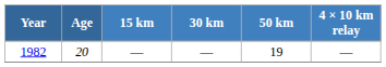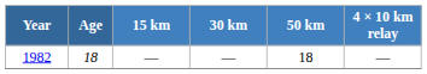 <table class="wikitable" style="font-size:95%; text-align:center; border:grey solid 1px; border-collapse:collapse; background:#ffffff;">
 <tr>
 <th style="background-color:#369; color:white; width:60px;"> Year </th>
 <th style="background-color:#369; color:white; width:40px;"> Age </th>
 <th style="background-color:#4180be; color:white; width:75px;"> 15 km </th>
 <th style="background-color:#4180be; color:white; width:75px;"> 30 km </th>
 <th style="background-color:#4180be; color:white; width:75px;"> 50 km </th>
 <th style="background-color:#4180be; color:white; width:75px;"> 4 × 10 km <br> relay </th>
 </tr>
 <tr ->
 <td><a href='#'>1982</a></td>
-<td><em>20</em></td>
+<td><em>18</em></td>
 <td>—</td>
 <td>—</td>
-<td>19</td>
+<td>18</td>
 <td>—</td>
 </tr>
 <tr>
 </tr>
 </table>
